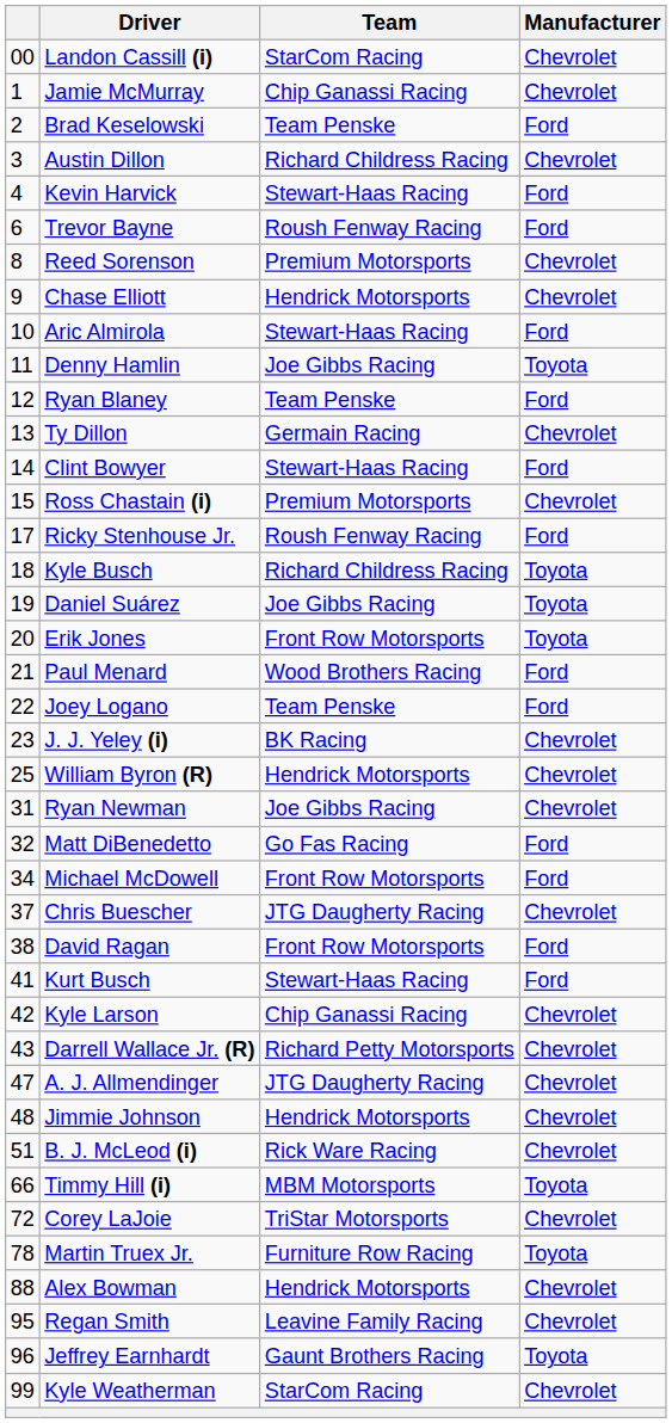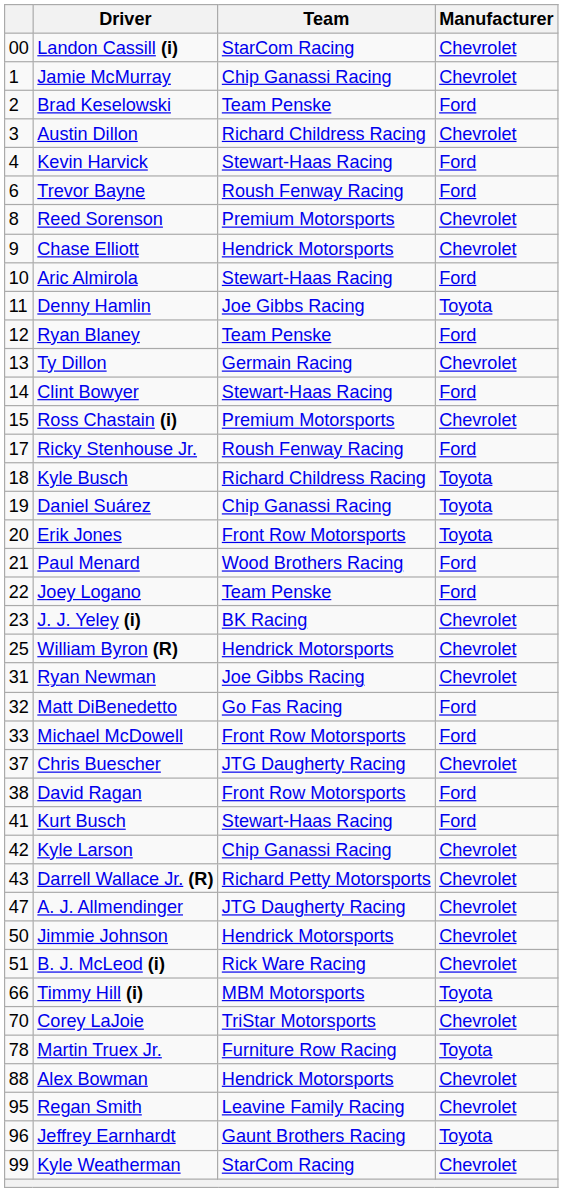 <table class="wikitable" style="font-size:95%">
 <tr>
 <th></th>
 <th>Driver</th>
 <th>Team</th>
 <th>Manufacturer</th>
 </tr>
 <tr>
 <td>00</td>
 <td><a href='#'>Landon Cassill</a> <strong>(i)</strong></td>
 <td><a href='#'>StarCom Racing</a></td>
 <td><a href='#'>Chevrolet</a></td>
 </tr>
 <tr>
 <td>1</td>
 <td><a href='#'>Jamie McMurray</a></td>
 <td><a href='#'>Chip Ganassi Racing</a></td>
 <td><a href='#'>Chevrolet</a></td>
 </tr>
 <tr>
 <td>2</td>
 <td><a href='#'>Brad Keselowski</a></td>
 <td><a href='#'>Team Penske</a></td>
 <td><a href='#'>Ford</a></td>
 </tr>
 <tr>
 <td>3</td>
 <td><a href='#'>Austin Dillon</a></td>
 <td><a href='#'>Richard Childress Racing</a></td>
 <td><a href='#'>Chevrolet</a></td>
 </tr>
 <tr>
 <td>4</td>
 <td><a href='#'>Kevin Harvick</a></td>
 <td><a href='#'>Stewart-Haas Racing</a></td>
 <td><a href='#'>Ford</a></td>
 </tr>
 <tr>
 <td>6</td>
 <td><a href='#'>Trevor Bayne</a></td>
 <td><a href='#'>Roush Fenway Racing</a></td>
 <td><a href='#'>Ford</a></td>
 </tr>
 <tr>
 <td>8</td>
 <td><a href='#'>Reed Sorenson</a></td>
 <td><a href='#'>Premium Motorsports</a></td>
 <td><a href='#'>Chevrolet</a></td>
 </tr>
 <tr>
 <td>9</td>
 <td><a href='#'>Chase Elliott</a></td>
 <td><a href='#'>Hendrick Motorsports</a></td>
 <td><a href='#'>Chevrolet</a></td>
 </tr>
 <tr>
 <td>10</td>
 <td><a href='#'>Aric Almirola</a></td>
 <td><a href='#'>Stewart-Haas Racing</a></td>
 <td><a href='#'>Ford</a></td>
 </tr>
 <tr>
 <td>11</td>
 <td><a href='#'>Denny Hamlin</a></td>
 <td><a href='#'>Joe Gibbs Racing</a></td>
 <td><a href='#'>Toyota</a></td>
 </tr>
 <tr>
 <td>12</td>
 <td><a href='#'>Ryan Blaney</a></td>
 <td><a href='#'>Team Penske</a></td>
 <td><a href='#'>Ford</a></td>
 </tr>
 <tr>
 <td>13</td>
 <td><a href='#'>Ty Dillon</a></td>
 <td><a href='#'>Germain Racing</a></td>
 <td><a href='#'>Chevrolet</a></td>
 </tr>
 <tr>
 <td>14</td>
 <td><a href='#'>Clint Bowyer</a></td>
 <td><a href='#'>Stewart-Haas Racing</a></td>
 <td><a href='#'>Ford</a></td>
 </tr>
 <tr>
 <td>15</td>
 <td><a href='#'>Ross Chastain</a> <strong>(i)</strong></td>
 <td><a href='#'>Premium Motorsports</a></td>
 <td><a href='#'>Chevrolet</a></td>
 </tr>
 <tr>
 <td>17</td>
 <td><a href='#'>Ricky Stenhouse Jr.</a></td>
 <td><a href='#'>Roush Fenway Racing</a></td>
 <td><a href='#'>Ford</a></td>
 </tr>
 <tr>
 <td>18</td>
 <td><a href='#'>Kyle Busch</a></td>
 <td><a href='#'>Richard Childress Racing</a></td>
 <td><a href='#'>Toyota</a></td>
 </tr>
 <tr>
 <td>19</td>
 <td><a href='#'>Daniel Suárez</a></td>
-<td><a href='#'>Joe Gibbs Racing</a></td>
+<td><a href='#'>Chip Ganassi Racing</a></td>
 <td><a href='#'>Toyota</a></td>
 </tr>
 <tr>
 <td>20</td>
 <td><a href='#'>Erik Jones</a></td>
 <td><a href='#'>Front Row Motorsports</a></td>
 <td><a href='#'>Toyota</a></td>
 </tr>
 <tr>
 <td>21</td>
 <td><a href='#'>Paul Menard</a></td>
 <td><a href='#'>Wood Brothers Racing</a></td>
 <td><a href='#'>Ford</a></td>
 </tr>
 <tr>
 <td>22</td>
 <td><a href='#'>Joey Logano</a></td>
 <td><a href='#'>Team Penske</a></td>
 <td><a href='#'>Ford</a></td>
 </tr>
 <tr>
 <td>23</td>
 <td><a href='#'>J. J. Yeley</a> <strong>(i)</strong></td>
 <td><a href='#'>BK Racing</a></td>
 <td><a href='#'>Chevrolet</a></td>
 </tr>
 <tr>
 <td>25</td>
 <td><a href='#'>William Byron</a> <strong>(R)</strong></td>
 <td><a href='#'>Hendrick Motorsports</a></td>
 <td><a href='#'>Chevrolet</a></td>
 </tr>
 <tr>
 <td>31</td>
 <td><a href='#'>Ryan Newman</a></td>
 <td><a href='#'>Joe Gibbs Racing</a></td>
 <td><a href='#'>Chevrolet</a></td>
 </tr>
 <tr>
 <td>32</td>
 <td><a href='#'>Matt DiBenedetto</a></td>
 <td><a href='#'>Go Fas Racing</a></td>
 <td><a href='#'>Ford</a></td>
 </tr>
 <tr>
-<td>34</td>
+<td>33</td>
 <td><a href='#'>Michael McDowell</a></td>
 <td><a href='#'>Front Row Motorsports</a></td>
 <td><a href='#'>Ford</a></td>
 </tr>
 <tr>
 <td>37</td>
 <td><a href='#'>Chris Buescher</a></td>
 <td><a href='#'>JTG Daugherty Racing</a></td>
 <td><a href='#'>Chevrolet</a></td>
 </tr>
 <tr>
 <td>38</td>
 <td><a href='#'>David Ragan</a></td>
 <td><a href='#'>Front Row Motorsports</a></td>
 <td><a href='#'>Ford</a></td>
 </tr>
 <tr>
 <td>41</td>
 <td><a href='#'>Kurt Busch</a></td>
 <td><a href='#'>Stewart-Haas Racing</a></td>
 <td><a href='#'>Ford</a></td>
 </tr>
 <tr>
 <td>42</td>
 <td><a href='#'>Kyle Larson</a></td>
 <td><a href='#'>Chip Ganassi Racing</a></td>
 <td><a href='#'>Chevrolet</a></td>
 </tr>
 <tr>
 <td>43</td>
 <td><a href='#'>Darrell Wallace Jr.</a> <strong>(R)</strong></td>
 <td><a href='#'>Richard Petty Motorsports</a></td>
 <td><a href='#'>Chevrolet</a></td>
 </tr>
 <tr>
 <td>47</td>
 <td><a href='#'>A. J. Allmendinger</a></td>
 <td><a href='#'>JTG Daugherty Racing</a></td>
 <td><a href='#'>Chevrolet</a></td>
 </tr>
 <tr>
-<td>48</td>
+<td>50</td>
 <td><a href='#'>Jimmie Johnson</a></td>
 <td><a href='#'>Hendrick Motorsports</a></td>
 <td><a href='#'>Chevrolet</a></td>
 </tr>
 <tr>
 <td>51</td>
 <td><a href='#'>B. J. McLeod</a> <strong>(i)</strong></td>
 <td><a href='#'>Rick Ware Racing</a></td>
 <td><a href='#'>Chevrolet</a></td>
 </tr>
 <tr>
 <td>66</td>
 <td><a href='#'>Timmy Hill</a> <strong>(i)</strong></td>
 <td><a href='#'>MBM Motorsports</a></td>
 <td><a href='#'>Toyota</a></td>
 </tr>
 <tr>
-<td>72</td>
+<td>70</td>
 <td><a href='#'>Corey LaJoie</a></td>
 <td><a href='#'>TriStar Motorsports</a></td>
 <td><a href='#'>Chevrolet</a></td>
 </tr>
 <tr>
 <td>78</td>
 <td><a href='#'>Martin Truex Jr.</a></td>
 <td><a href='#'>Furniture Row Racing</a></td>
 <td><a href='#'>Toyota</a></td>
 </tr>
 <tr>
 <td>88</td>
 <td><a href='#'>Alex Bowman</a></td>
 <td><a href='#'>Hendrick Motorsports</a></td>
 <td><a href='#'>Chevrolet</a></td>
 </tr>
 <tr>
 <td>95</td>
 <td><a href='#'>Regan Smith</a></td>
 <td><a href='#'>Leavine Family Racing</a></td>
 <td><a href='#'>Chevrolet</a></td>
 </tr>
 <tr>
 <td>96</td>
 <td><a href='#'>Jeffrey Earnhardt</a></td>
 <td><a href='#'>Gaunt Brothers Racing</a></td>
 <td><a href='#'>Toyota</a></td>
 </tr>
 <tr>
 <td>99</td>
 <td><a href='#'>Kyle Weatherman</a></td>
 <td><a href='#'>StarCom Racing</a></td>
 <td><a href='#'>Chevrolet</a></td>
 </tr>
 <tr>
 <th colspan="4"> </th>
 </tr>
 </table>
